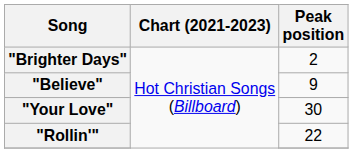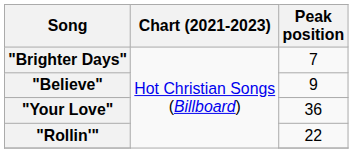 <table class="wikitable sortable plainrowheaders" style="text-align:center">
 <tr>
 <th scope="col">Song</th>
 <th scope="col">Chart (2021-2023)</th>
 <th scope="col">Peak<br>position</th>
 </tr>
 <tr>
 <th scope="row">"Brighter Days"</th>
 <td rowspan="5"><a href='#'>Hot Christian Songs</a><br>(<em><a href='#'>Billboard</a></em>)</td>
-<td>2</td>
+<td>7</td>
 </tr>
 <tr>
 <th scope="row">"Believe"</th>
 <td>9</td>
 </tr>
 <tr>
 <th scope="row">"Your Love"</th>
-<td>30</td>
+<td>36</td>
 </tr>
 <tr>
 <th scope="row">"Rollin'"</th>
 <td>22</td>
 </tr>
 <tr>
 </tr>
 </table>
